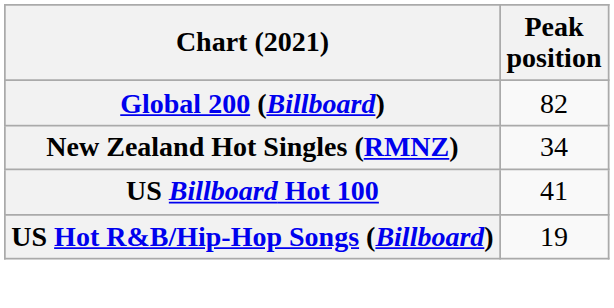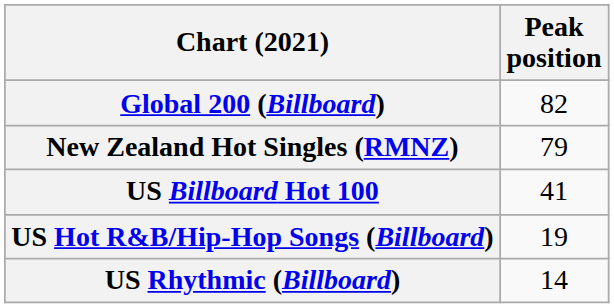 <table class="wikitable sortable plainrowheaders" style="text-align:center">
 <tr>
 <th scope="col">Chart (2021)</th>
 <th scope="col">Peak<br>position</th>
 </tr>
 <tr>
 <th scope="row"><a href='#'>Global 200</a> (<a href='#'><em>Billboard</em></a>)</th>
 <td>82</td>
 </tr>
 <tr>
 <th scope="row">New Zealand Hot Singles (<a href='#'>RMNZ</a>)</th>
-<td>34</td>
+<td>79</td>
 </tr>
 <tr>
 <th scope="row">US <a href='#'><em>Billboard</em> Hot 100</a></th>
 <td>41</td>
 </tr>
 <tr>
 <th scope="row">US <a href='#'>Hot R&B/Hip-Hop Songs</a> (<em><a href='#'>Billboard</a></em>)</th>
 <td>19</td>
 </tr>
+<tr>
+<th scope="row">US <a href='#'>Rhythmic</a> (<em><a href='#'>Billboard</a></em>)</th>
+<td>14</td>
+</tr>
 </table>
